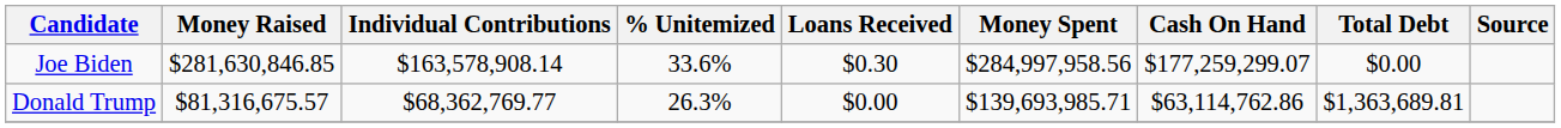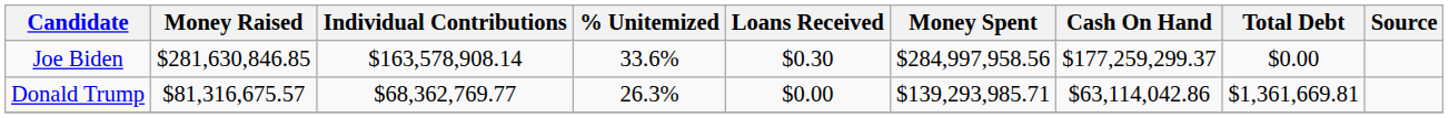 <table class="sortable wikitable" style="text-align:center; width:80%;">
 <tr>
 <th><a href='#'>Candidate</a></th>
 <th>Money Raised</th>
 <th>Individual Contributions</th>
 <th>% Unitemized</th>
 <th>Loans Received</th>
 <th>Money Spent</th>
 <th>Cash On Hand</th>
 <th>Total Debt</th>
 <th>Source</th>
 </tr>
 <tr>
 <td><a href='#'>Joe Biden</a></td>
 <td>$281,630,846.85</td>
 <td>$163,578,908.14</td>
 <td>33.6%</td>
 <td>$0.30</td>
 <td>$284,997,958.56</td>
-<td>$177,259,299.07</td>
+<td>$177,259,299.37</td>
 <td>$0.00</td>
 <td></td>
 </tr>
 <tr>
 <td><a href='#'>Donald Trump</a></td>
 <td>$81,316,675.57</td>
 <td>$68,362,769.77</td>
 <td>26.3%</td>
 <td>$0.00</td>
-<td>$139,693,985.71</td>
-<td>$63,114,762.86</td>
-<td>$1,363,689.81</td>
+<td>$139,293,985.71</td>
+<td>$63,114,042.86</td>
+<td>$1,361,669.81</td>
 <td></td>
 </tr>
 <tr>
 </tr>
 </table>
